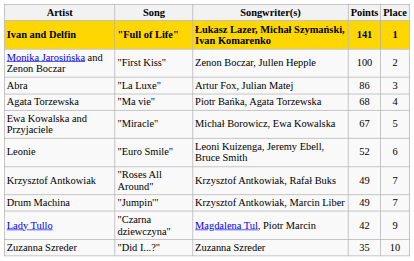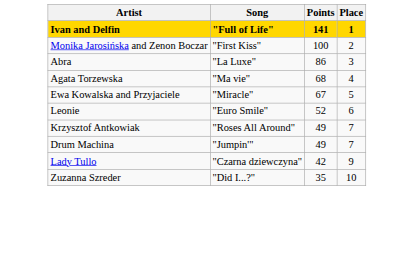 <table class="sortable wikitable" style="margin: 1em auto 1em auto; text-align:center">
 <tr>
 <th>Artist</th>
 <th>Song</th>
-<th>Songwriter(s)</th>
 <th>Points</th>
 <th>Place</th>
 </tr>
 <tr style="font-weight:bold; background:gold;">
 <td align="left">Ivan and Delfin</td>
 <td align="left">"Full of Life"</td>
-<td align="left">Łukasz Lazer, Michał Szymański, Ivan Komarenko</td>
 <td>141</td>
 <td>1</td>
 </tr>
 <tr>
 <td align="left"><a href='#'>Monika Jarosińska</a> and Zenon Boczar</td>
 <td align="left">"First Kiss"</td>
-<td align="left">Zenon Boczar, Jullen Hepple</td>
 <td>100</td>
 <td>2</td>
 </tr>
 <tr>
 <td align="left">Abra</td>
 <td align="left">"La Luxe"</td>
-<td align="left">Artur Fox, Julian Matej</td>
 <td>86</td>
 <td>3</td>
 </tr>
 <tr>
 <td align="left">Agata Torzewska</td>
 <td align="left">"Ma vie"</td>
-<td align="left">Piotr Bańka, Agata Torzewska</td>
 <td>68</td>
 <td>4</td>
 </tr>
 <tr>
 <td align="left">Ewa Kowalska and Przyjaciele</td>
 <td align="left">"Miracle"</td>
-<td align="left">Michał Borowicz, Ewa Kowalska</td>
 <td>67</td>
 <td>5</td>
 </tr>
 <tr>
 <td align="left">Leonie</td>
 <td align="left">"Euro Smile"</td>
-<td align="left">Leoni Kuizenga, Jeremy Ebell, Bruce Smith</td>
 <td>52</td>
 <td>6</td>
 </tr>
 <tr>
 <td align="left">Krzysztof Antkowiak</td>
 <td align="left">"Roses All Around"</td>
-<td align="left">Krzysztof Antkowiak, Rafał Buks</td>
 <td>49</td>
 <td>7</td>
 </tr>
 <tr>
 <td align="left">Drum Machina</td>
 <td align="left">"Jumpin'"</td>
-<td align="left">Krzysztof Antkowiak, Marcin Liber</td>
 <td>49</td>
 <td>7</td>
 </tr>
 <tr>
 <td align="left"><a href='#'>Lady Tullo</a></td>
 <td align="left">"Czarna dziewczyna"</td>
-<td align="left"><a href='#'>Magdalena Tul</a>, Piotr Marcin</td>
 <td>42</td>
 <td>9</td>
 </tr>
 <tr>
 <td align="left">Zuzanna Szreder</td>
 <td align="left">"Did I...?"</td>
-<td align="left">Zuzanna Szreder</td>
 <td>35</td>
 <td>10</td>
 </tr>
 </table>
